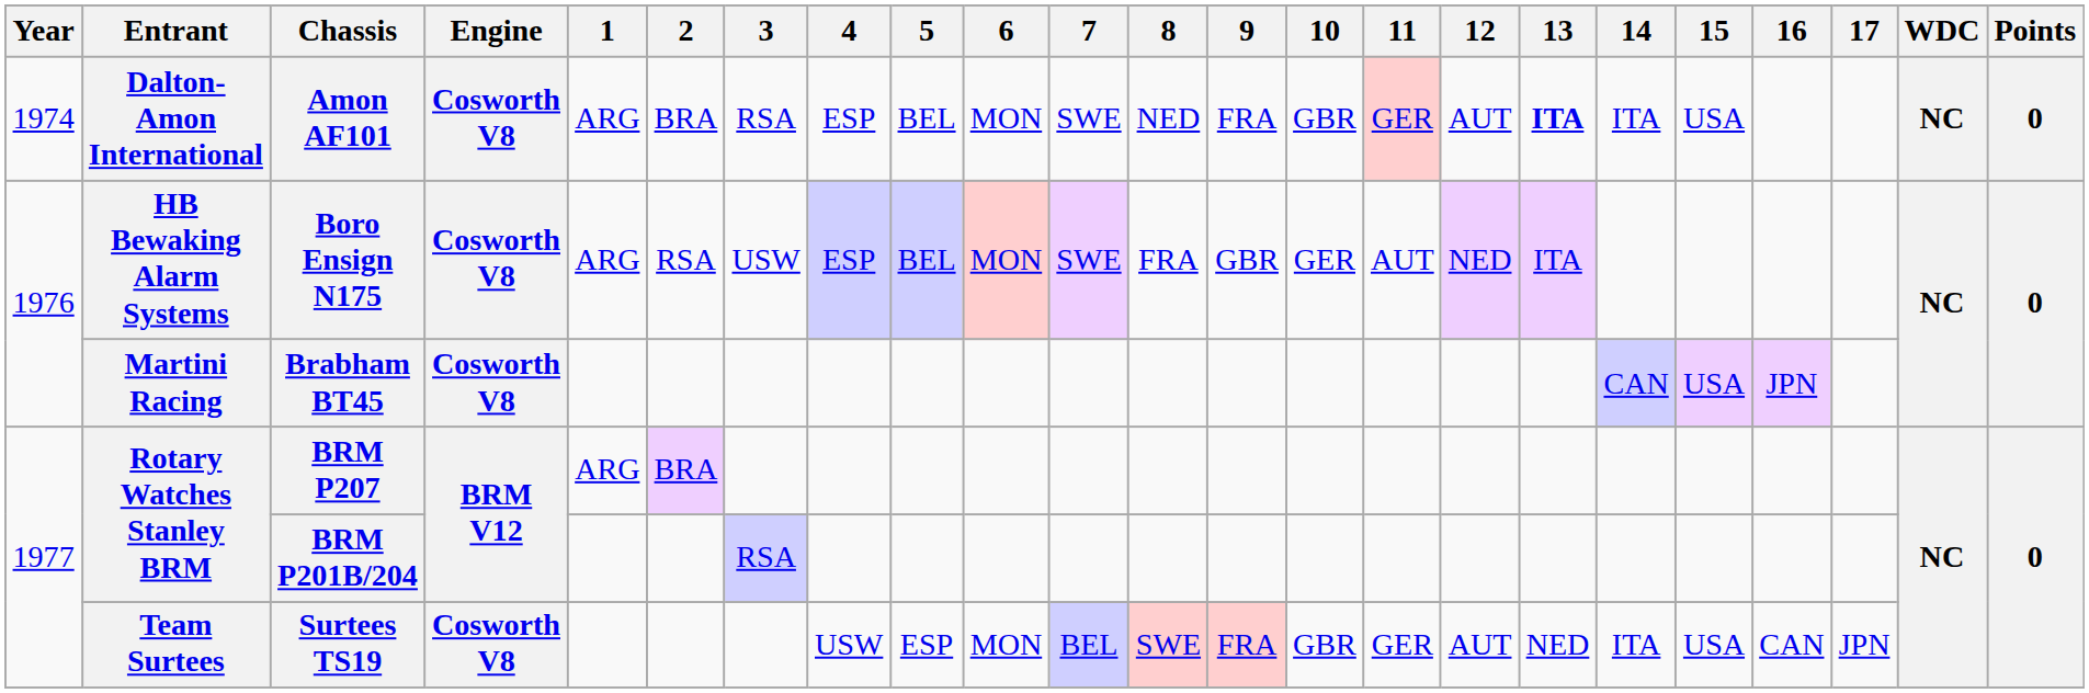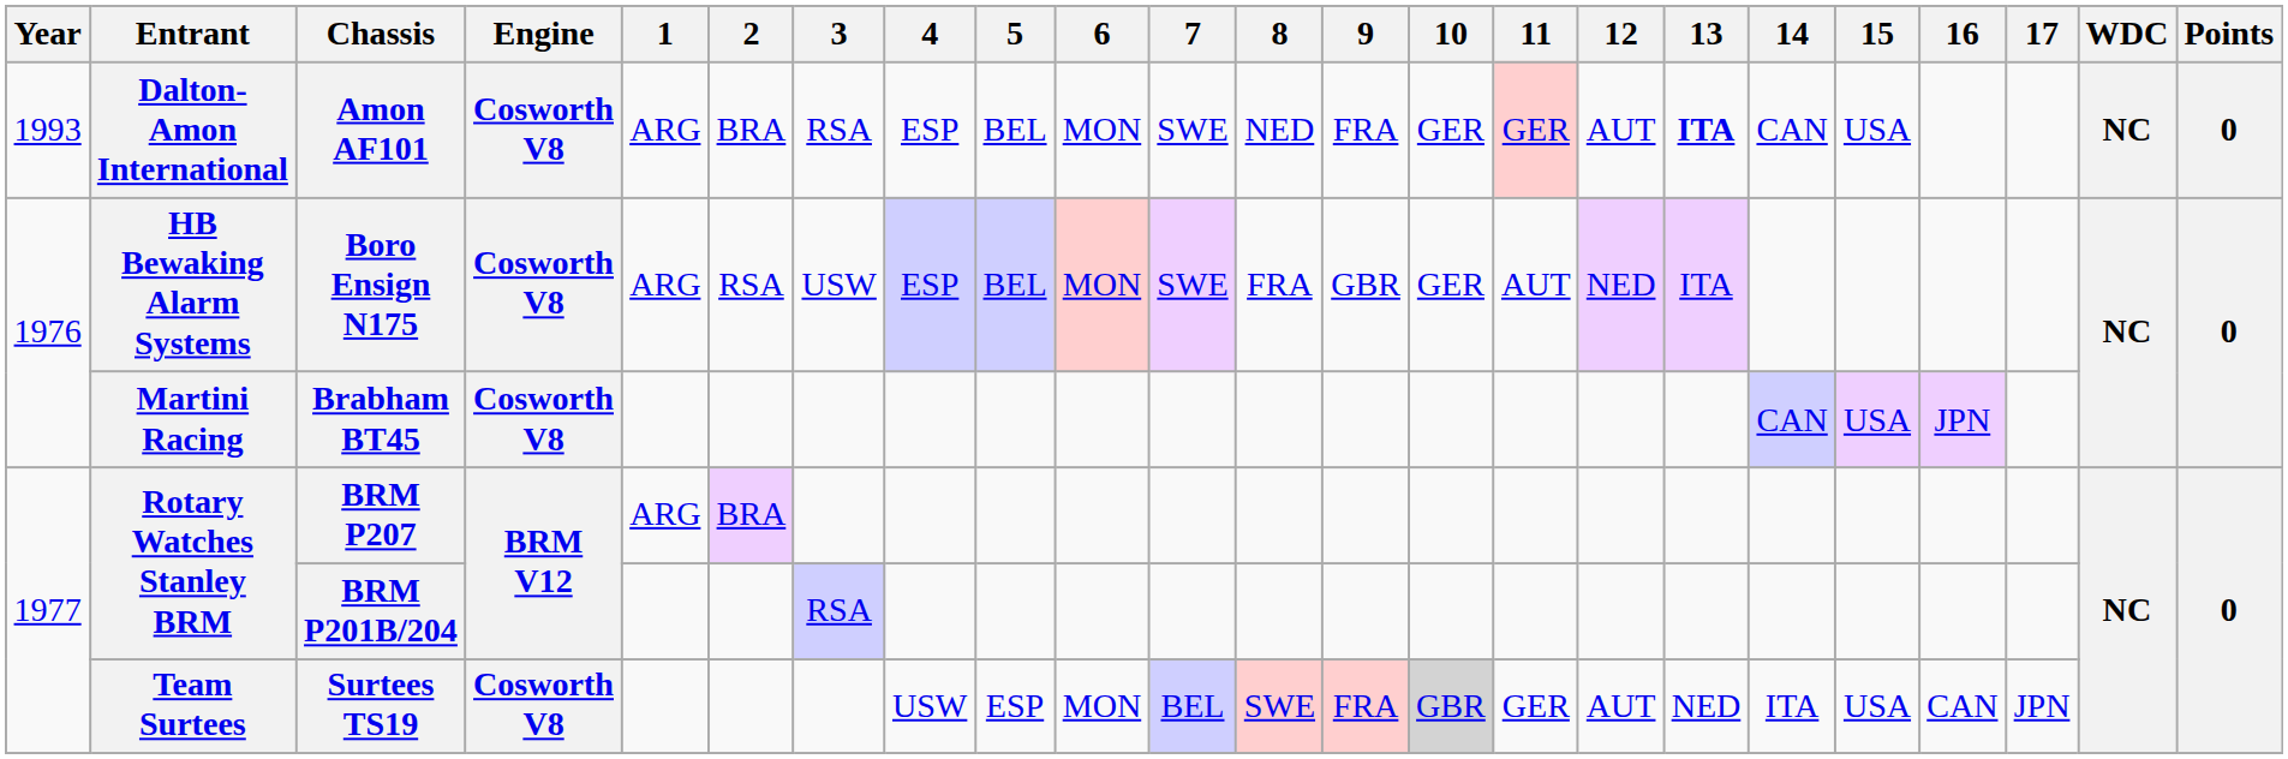 <table class="wikitable" style="text-align:center; font-size:90%">
 <tr>
 <th>Year</th>
 <th>Entrant</th>
 <th>Chassis</th>
 <th>Engine</th>
 <th>1</th>
 <th>2</th>
 <th>3</th>
 <th>4</th>
 <th>5</th>
 <th>6</th>
 <th>7</th>
 <th>8</th>
 <th>9</th>
 <th>10</th>
 <th>11</th>
 <th>12</th>
 <th>13</th>
 <th>14</th>
 <th>15</th>
 <th>16</th>
 <th>17</th>
 <th>WDC</th>
 <th>Points</th>
 </tr>
 <tr>
-<td><a href='#'>1974</a></td>
+<td><a href='#'>1993</a></td>
 <th><a href='#'>Dalton-Amon International</a></th>
 <th><a href='#'>Amon</a> <a href='#'>AF101</a></th>
 <th><a href='#'>Cosworth</a> <a href='#'>V8</a></th>
 <td><a href='#'>ARG</a></td>
 <td><a href='#'>BRA</a></td>
 <td><a href='#'>RSA</a></td>
 <td><a href='#'>ESP</a></td>
 <td><a href='#'>BEL</a></td>
 <td><a href='#'>MON</a></td>
 <td><a href='#'>SWE</a></td>
 <td><a href='#'>NED</a></td>
 <td><a href='#'>FRA</a></td>
-<td><a href='#'>GBR</a></td>
+<td><a href='#'>GER</a></td>
 <td style="background:#FFCFCF;"><a href='#'>GER</a><br></td>
 <td><a href='#'>AUT</a></td>
 <td><strong><a href='#'>ITA</a></strong></td>
-<td><a href='#'>ITA</a></td>
+<td><a href='#'>CAN</a></td>
 <td><a href='#'>USA</a></td>
 <td></td>
 <td></td>
 <th>NC</th>
 <th>0</th>
 </tr>
 <tr>
 <td rowspan=2><a href='#'>1976</a></td>
 <th><a href='#'>HB Bewaking Alarm Systems</a></th>
 <th><a href='#'>Boro Ensign</a> <a href='#'>N175</a></th>
 <th><a href='#'>Cosworth</a> <a href='#'>V8</a></th>
 <td><a href='#'>ARG</a></td>
 <td><a href='#'>RSA</a></td>
 <td><a href='#'>USW</a></td>
 <td style="background:#CFCFFF;"><a href='#'>ESP</a><br></td>
 <td style="background:#CFCFFF;"><a href='#'>BEL</a><br></td>
 <td style="background:#FFCFCF;"><a href='#'>MON</a><br></td>
 <td style="background:#EFCFFF;"><a href='#'>SWE</a><br></td>
 <td><a href='#'>FRA</a></td>
 <td><a href='#'>GBR</a></td>
 <td><a href='#'>GER</a></td>
 <td><a href='#'>AUT</a></td>
 <td style="background:#EFCFFF;"><a href='#'>NED</a><br></td>
 <td style="background:#EFCFFF;"><a href='#'>ITA</a><br></td>
 <td></td>
 <td></td>
 <td></td>
 <td></td>
 <th rowspan=2>NC</th>
 <th rowspan=2>0</th>
 </tr>
 <tr>
 <th><a href='#'>Martini Racing</a></th>
 <th><a href='#'>Brabham</a> <a href='#'>BT45</a></th>
 <th><a href='#'>Cosworth</a> <a href='#'>V8</a></th>
 <td></td>
 <td></td>
 <td></td>
 <td></td>
 <td></td>
 <td></td>
 <td></td>
 <td></td>
 <td></td>
 <td></td>
 <td></td>
 <td></td>
 <td></td>
 <td style="background:#CFCFFF;"><a href='#'>CAN</a><br></td>
 <td style="background:#EFCFFF;"><a href='#'>USA</a><br></td>
 <td style="background:#EFCFFF;"><a href='#'>JPN</a><br></td>
 <td></td>
 </tr>
 <tr>
 <td rowspan=3><a href='#'>1977</a></td>
 <th rowspan=2><a href='#'>Rotary Watches</a> <a href='#'>Stanley BRM</a></th>
 <th><a href='#'>BRM</a> <a href='#'>P207</a></th>
 <th rowspan=2><a href='#'>BRM</a> <a href='#'>V12</a></th>
 <td><a href='#'>ARG</a></td>
 <td style="background:#EFCFFF;"><a href='#'>BRA</a><br></td>
 <td></td>
 <td></td>
 <td></td>
 <td></td>
 <td></td>
 <td></td>
 <td></td>
 <td></td>
 <td></td>
 <td></td>
 <td></td>
 <td></td>
 <td></td>
 <td></td>
 <td></td>
 <th rowspan=3>NC</th>
 <th rowspan=3>0</th>
 </tr>
 <tr>
 <th><a href='#'>BRM</a> <a href='#'>P201B/204</a></th>
 <td></td>
 <td></td>
 <td style="background:#CFCFFF;"><a href='#'>RSA</a><br></td>
 <td></td>
 <td></td>
 <td></td>
 <td></td>
 <td></td>
 <td></td>
 <td></td>
 <td></td>
 <td></td>
 <td></td>
 <td></td>
 <td></td>
 <td></td>
 <td></td>
 </tr>
 <tr>
 <th><a href='#'>Team Surtees</a></th>
 <th><a href='#'>Surtees</a> <a href='#'>TS19</a></th>
 <th><a href='#'>Cosworth</a> <a href='#'>V8</a></th>
 <td></td>
 <td></td>
 <td></td>
 <td><a href='#'>USW</a></td>
 <td><a href='#'>ESP</a></td>
 <td><a href='#'>MON</a></td>
 <td style="background:#CFCFFF;"><a href='#'>BEL</a><br></td>
 <td style="background:#FFCFCF;"><a href='#'>SWE</a><br></td>
 <td style="background:#FFCFCF;"><a href='#'>FRA</a><br></td>
-<td><a href='#'>GBR</a></td>
+<td style="background: lightgrey;"><a href='#'>GBR</a></td>
 <td><a href='#'>GER</a></td>
 <td><a href='#'>AUT</a></td>
 <td><a href='#'>NED</a></td>
 <td><a href='#'>ITA</a></td>
 <td><a href='#'>USA</a></td>
 <td><a href='#'>CAN</a></td>
 <td><a href='#'>JPN</a></td>
 </tr>
 </table>
